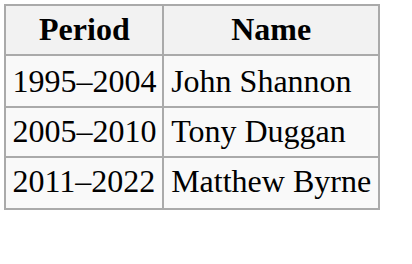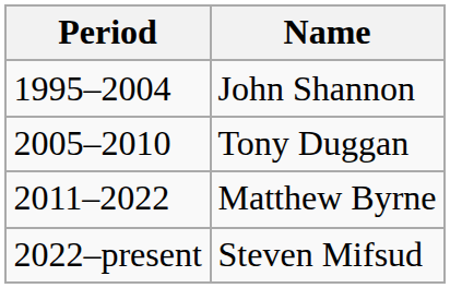 <table class="wikitable">
 <tr>
 <th>Period</th>
 <th>Name</th>
 </tr>
 <tr>
 <td>1995–2004</td>
 <td>John Shannon</td>
 </tr>
 <tr>
 <td>2005–2010</td>
 <td>Tony Duggan</td>
 </tr>
 <tr>
 <td>2011–2022</td>
 <td>Matthew Byrne</td>
 </tr>
+<tr>
+<td>2022–present</td>
+<td>Steven Mifsud</td>
+</tr>
 </table>
